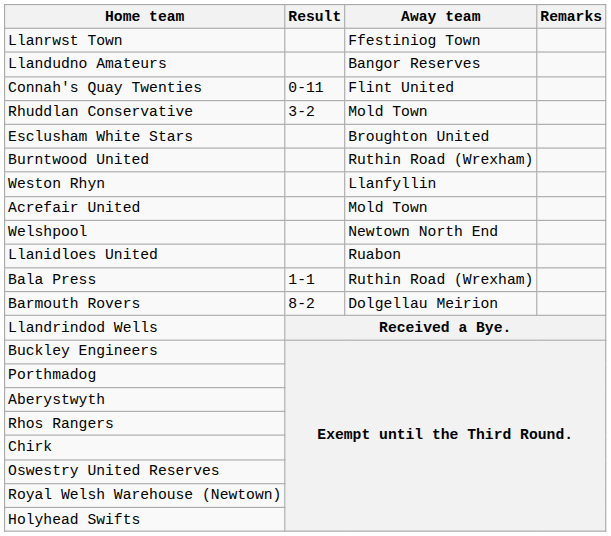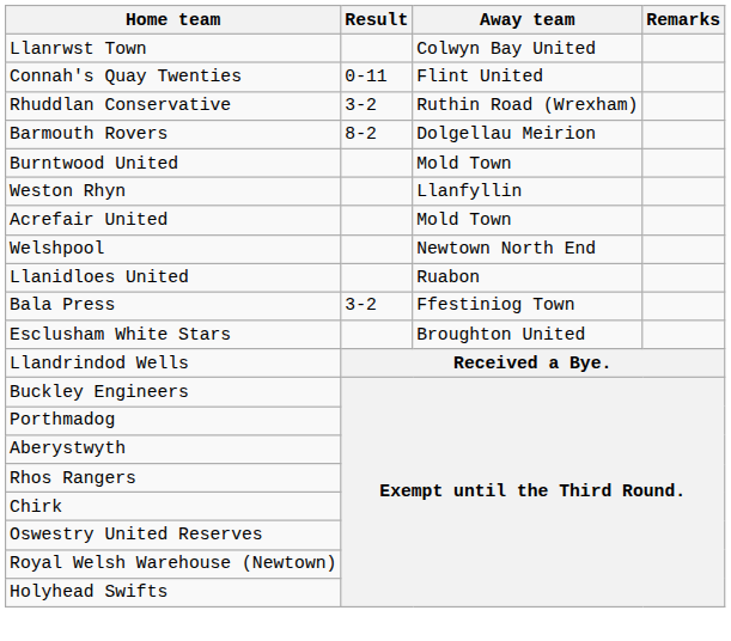 <table class="wikitable">
 <tr>
 <th>Home team</th>
 <th>Result</th>
 <th>Away team</th>
 <th>Remarks</th>
 </tr>
 <tr>
 <td>Llanrwst Town</td>
 <td></td>
-<td>Ffestiniog Town</td>
-<td></td>
-</tr>
-<tr>
-<td>Llandudno Amateurs</td>
-<td></td>
-<td>Bangor Reserves</td>
+<td>Colwyn Bay United</td>
 <td></td>
 </tr>
 <tr>
 <td>Connah's Quay Twenties</td>
 <td>0-11</td>
 <td>Flint United</td>
 <td></td>
 </tr>
 <tr>
 <td>Rhuddlan Conservative</td>
 <td>3-2</td>
-<td>Mold Town</td>
+<td>Ruthin Road (Wrexham)</td>
 <td></td>
 </tr>
 <tr>
-<td>Esclusham White Stars</td>
-<td></td>
-<td>Broughton United</td>
+<td>Barmouth Rovers</td>
+<td>8-2</td>
+<td>Dolgellau Meirion</td>
 <td></td>
 </tr>
 <tr>
 <td>Burntwood United</td>
 <td></td>
-<td>Ruthin Road (Wrexham)</td>
+<td>Mold Town</td>
 <td></td>
 </tr>
 <tr>
 <td> Weston Rhyn</td>
 <td></td>
 <td>Llanfyllin</td>
 <td></td>
 </tr>
 <tr>
 <td>Acrefair United</td>
 <td></td>
 <td>Mold Town</td>
 <td></td>
 </tr>
 <tr>
 <td>Welshpool</td>
 <td></td>
 <td>Newtown North End</td>
 <td></td>
 </tr>
 <tr>
 <td>Llanidloes United</td>
 <td></td>
 <td>Ruabon</td>
 <td></td>
 </tr>
 <tr>
 <td>Bala Press</td>
-<td>1-1</td>
-<td>Ruthin Road (Wrexham)</td>
+<td>3-2</td>
+<td>Ffestiniog Town</td>
 <td></td>
 </tr>
 <tr>
-<td>Barmouth Rovers</td>
-<td>8-2</td>
-<td>Dolgellau Meirion</td>
+<td>Esclusham White Stars</td>
+<td></td>
+<td>Broughton United</td>
 <td></td>
 </tr>
 <tr>
 <td>Llandrindod Wells</td>
 <th colspan="3">Received a Bye.</th>
 </tr>
 <tr>
 <td>Buckley Engineers</td>
 <th colspan="3" rowspan="8">Exempt until the Third Round.</th>
 </tr>
 <tr>
 <td>Porthmadog</td>
 </tr>
 <tr>
 <td>Aberystwyth</td>
 </tr>
 <tr>
 <td>Rhos Rangers</td>
 </tr>
 <tr>
 <td>Chirk</td>
 </tr>
 <tr>
 <td> Oswestry United Reserves</td>
 </tr>
 <tr>
 <td>Royal Welsh Warehouse (Newtown)</td>
 </tr>
 <tr>
 <td>Holyhead Swifts</td>
 </tr>
 </table>
